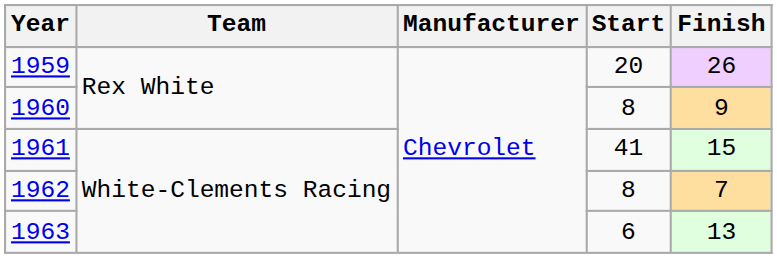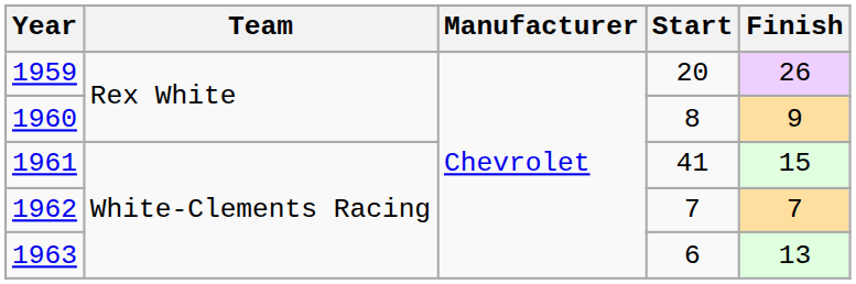 <table class="wikitable" style="font-size: 90%;">
 <tr>
 <th>Year</th>
 <th>Team</th>
 <th>Manufacturer</th>
 <th>Start</th>
 <th>Finish</th>
 </tr>
 <tr>
 <td><a href='#'>1959</a></td>
 <td rowspan=2>Rex White</td>
 <td rowspan=5><a href='#'>Chevrolet</a></td>
 <td align=center>20</td>
 <td align=center style="background:#EFCFFF;">26</td>
 </tr>
 <tr>
 <td><a href='#'>1960</a></td>
 <td align=center>8</td>
 <td align=center style="background:#FFDF9F;">9</td>
 </tr>
 <tr>
 <td><a href='#'>1961</a></td>
 <td rowspan=3>White-Clements Racing</td>
 <td align=center>41</td>
 <td align=center style="background:#DFFFDF;">15</td>
 </tr>
 <tr>
 <td><a href='#'>1962</a></td>
-<td align=center>8</td>
+<td align=center>7</td>
 <td align=center style="background:#FFDF9F;">7</td>
 </tr>
 <tr>
 <td><a href='#'>1963</a></td>
 <td align=center>6</td>
 <td align=center style="background:#DFFFDF;">13</td>
 </tr>
 </table>
